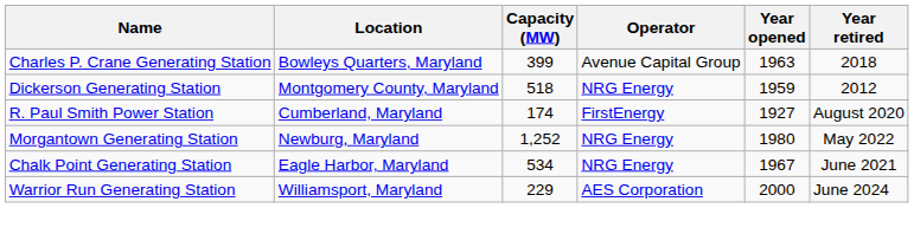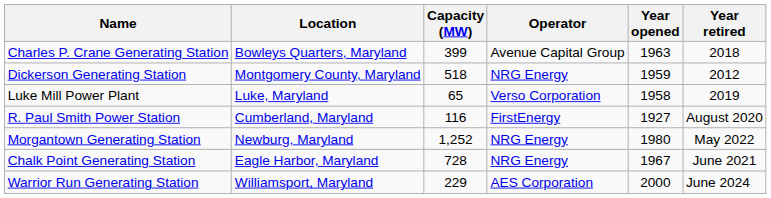 <table class="wikitable sortable" style="font-size:95%;">
 <tr>
 <th>Name</th>
 <th>Location</th>
 <th>Capacity<br>(<a href='#'>MW</a>)</th>
 <th>Operator</th>
 <th>Year<br>opened</th>
 <th>Year<br>retired</th>
 </tr>
 <tr>
 <td><a href='#'>Charles P. Crane Generating Station</a></td>
 <td><a href='#'>Bowleys Quarters, Maryland</a></td>
 <td align=center>399</td>
 <td>Avenue Capital Group</td>
 <td align=center>1963</td>
 <td align=center>2018</td>
 </tr>
 <tr>
 <td><a href='#'>Dickerson Generating Station</a></td>
 <td><a href='#'>Montgomery County, Maryland</a></td>
 <td align=center>518</td>
 <td><a href='#'>NRG Energy</a></td>
 <td align=center>1959</td>
 <td align=center>2012</td>
 </tr>
 <tr>
+<td>Luke Mill Power Plant</td>
+<td><a href='#'>Luke, Maryland</a></td>
+<td align=center>65</td>
+<td><a href='#'>Verso Corporation</a></td>
+<td align=center>1958</td>
+<td align=center>2019</td>
+</tr>
+<tr>
 <td><a href='#'>R. Paul Smith Power Station</a></td>
 <td><a href='#'>Cumberland, Maryland</a></td>
-<td align=center>174</td>
+<td align=center>116</td>
 <td><a href='#'>FirstEnergy</a></td>
 <td align=center>1927</td>
 <td align=center>August 2020</td>
 </tr>
 <tr>
 <td><a href='#'>Morgantown Generating Station</a></td>
 <td><a href='#'>Newburg, Maryland</a></td>
 <td align=center>1,252</td>
 <td><a href='#'>NRG Energy</a></td>
 <td align=center>1980</td>
 <td align=center>May 2022</td>
 </tr>
 <tr>
 <td><a href='#'>Chalk Point Generating Station</a></td>
 <td><a href='#'>Eagle Harbor, Maryland</a></td>
-<td align=center>534</td>
+<td align=center>728</td>
 <td><a href='#'>NRG Energy</a></td>
 <td align=center>1967</td>
 <td align=center>June 2021</td>
 </tr>
 <tr>
 <td><a href='#'>Warrior Run Generating Station</a></td>
 <td><a href='#'>Williamsport, Maryland</a></td>
 <td align=center>229</td>
 <td><a href='#'>AES Corporation</a></td>
 <td align=center>2000</td>
 <td>June 2024 </td>
 </tr>
 </table>
